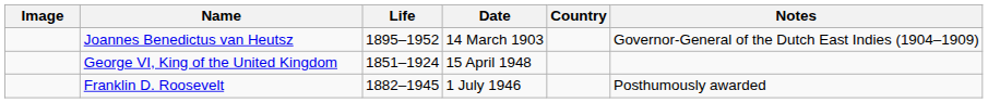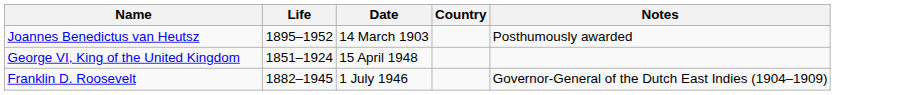 <table class="wikitable">
 <tr>
-<th style="width: 75px;">Image</th>
 <th style="width: 300px;">Name</th>
 <th>Life</th>
 <th>Date</th>
 <th>Country</th>
 <th>Notes</th>
 </tr>
 <tr>
-<td></td>
 <td><a href='#'>Joannes Benedictus van Heutsz</a></td>
 <td>1895–1952</td>
 <td>14 March 1903</td>
 <td></td>
-<td>Governor-General of the Dutch East Indies (1904–1909)</td>
+<td>Posthumously awarded</td>
 </tr>
 <tr>
-<td></td>
 <td><a href='#'>George VI, King of the United Kingdom</a></td>
 <td>1851–1924</td>
 <td>15 April 1948</td>
 <td></td>
 <td></td>
 </tr>
 <tr>
-<td></td>
 <td><a href='#'>Franklin D. Roosevelt</a></td>
 <td>1882–1945</td>
 <td>1 July 1946</td>
 <td></td>
-<td>Posthumously awarded</td>
+<td>Governor-General of the Dutch East Indies (1904–1909)</td>
 </tr>
 </table>
